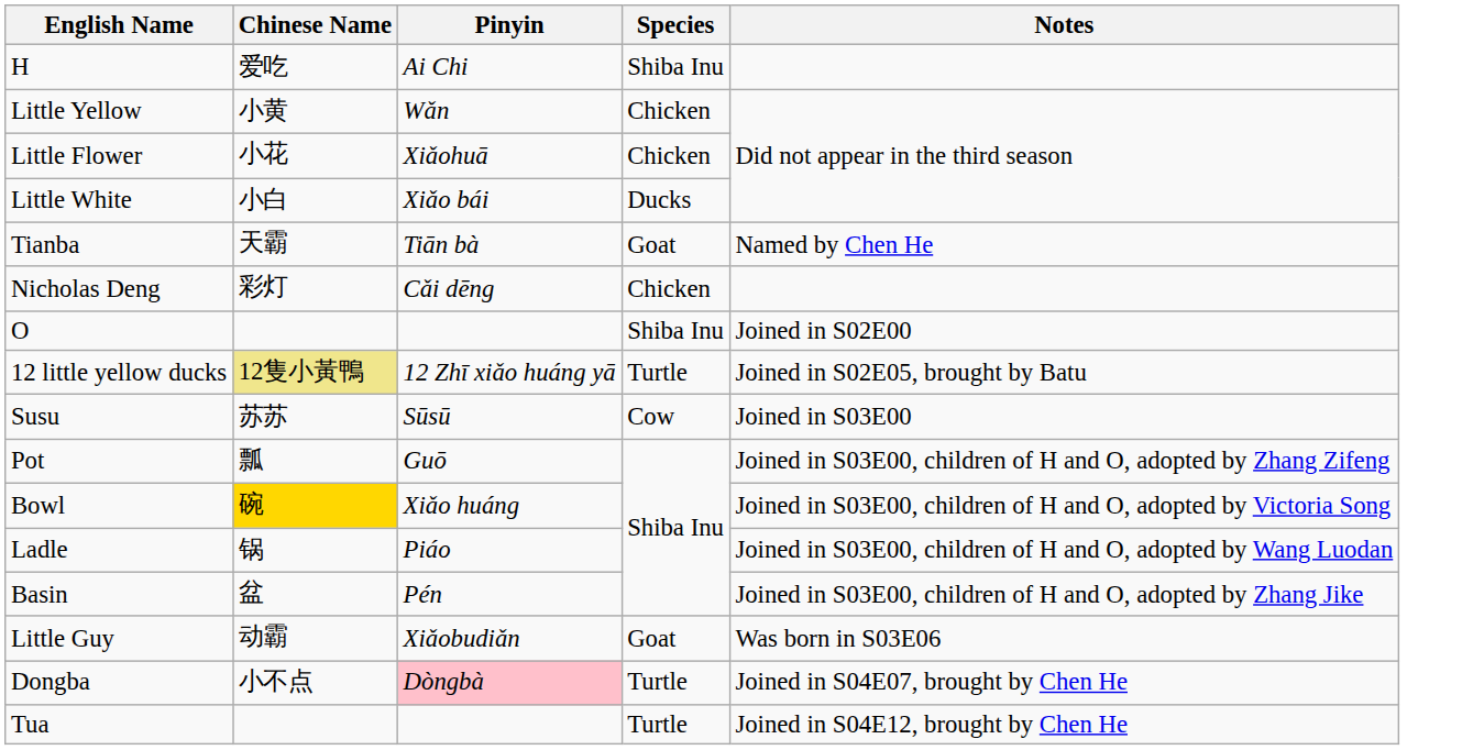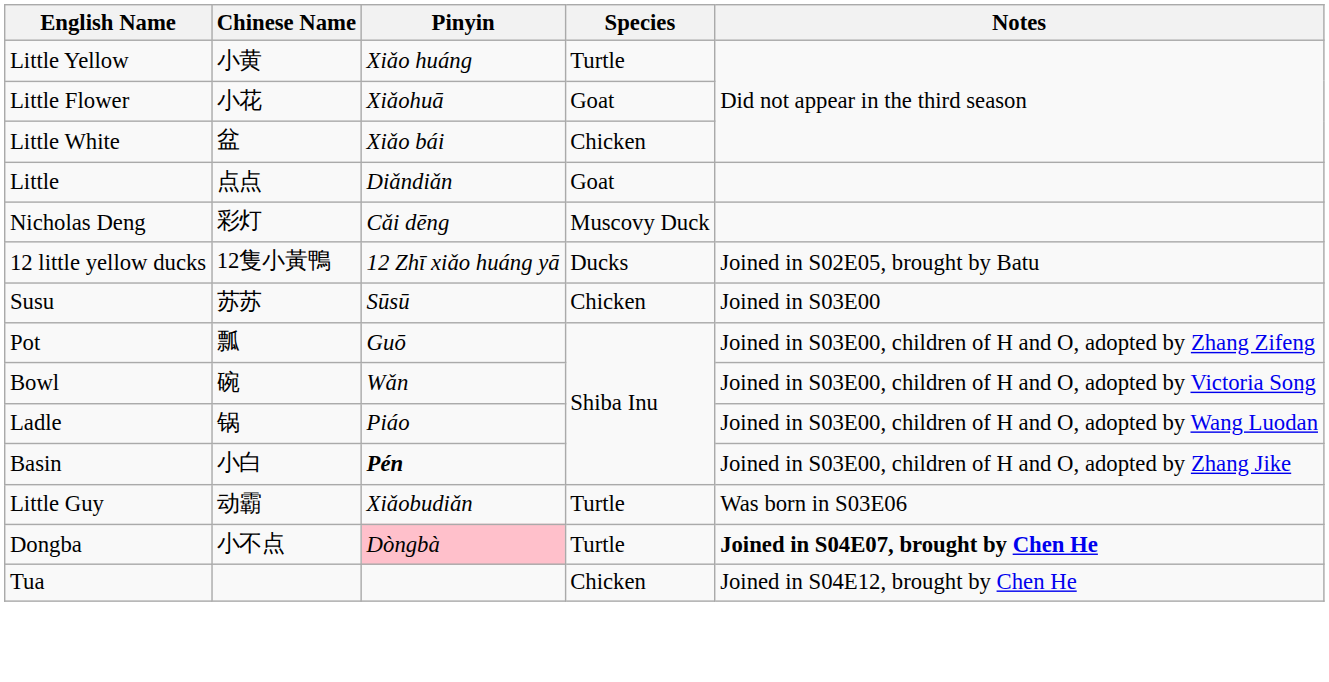 <table class="wikitable">
 <tr>
 <th>English Name</th>
 <th>Chinese Name</th>
 <th>Pinyin</th>
 <th>Species</th>
 <th>Notes</th>
 </tr>
 <tr>
-<td>H</td>
-<td>爱吃</td>
-<td><em>Ai Chi</em></td>
-<td>Shiba Inu</td>
-<td></td>
-</tr>
-<tr>
 <td>Little Yellow</td>
 <td>小黄</td>
-<td><em>Wǎn</em></td>
-<td>Chicken</td>
+<td><em>Xiǎo huáng</em></td>
+<td>Turtle</td>
 <td rowspan="3">Did not appear in the third season</td>
 </tr>
 <tr>
 <td>Little Flower</td>
 <td>小花</td>
 <td><em>Xiǎohuā</em></td>
+<td>Goat</td>
+</tr>
+<tr>
+<td>Little White</td>
+<td>盆</td>
+<td><em>Xiǎo bái</em></td>
 <td>Chicken</td>
 </tr>
 <tr>
-<td>Little White</td>
-<td>小白</td>
-<td><em>Xiǎo bái</em></td>
-<td>Ducks</td>
-</tr>
-<tr>
-<td>Tianba</td>
-<td>天霸</td>
-<td><em>Tiān bà</em></td>
+<td>Little</td>
+<td>点点</td>
+<td><em>Diǎndiǎn</em></td>
 <td>Goat</td>
-<td>Named by <a href='#'>Chen He</a></td>
+<td></td>
 </tr>
 <tr>
 <td>Nicholas Deng</td>
 <td>彩灯</td>
 <td><em>Cǎi dēng</em></td>
-<td>Chicken</td>
+<td>Muscovy Duck</td>
 <td></td>
 </tr>
 <tr>
-<td>O</td>
-<td></td>
-<td></td>
-<td>Shiba Inu</td>
-<td>Joined in S02E00</td>
-</tr>
-<tr>
 <td>12 little yellow ducks</td>
-<td style="background: khaki;">12隻小黃鴨</td>
+<td>12隻小黃鴨</td>
 <td><em>12 Zhī xiǎo huáng yā</em></td>
-<td>Turtle</td>
+<td>Ducks</td>
 <td>Joined in S02E05, brought by Batu</td>
 </tr>
 <tr>
 <td>Susu</td>
 <td>苏苏</td>
 <td><em>Sūsū</em></td>
-<td>Cow</td>
+<td>Chicken</td>
 <td>Joined in S03E00</td>
 </tr>
 <tr>
 <td>Pot</td>
 <td>瓢</td>
 <td><em>Guō</em></td>
 <td rowspan="4">Shiba Inu</td>
 <td>Joined in S03E00, children of H and O, adopted by <a href='#'>Zhang Zifeng</a></td>
 </tr>
 <tr>
 <td>Bowl</td>
-<td style="background: gold;">碗</td>
-<td><em>Xiǎo huáng</em></td>
+<td>碗</td>
+<td><em>Wǎn</em></td>
 <td>Joined in S03E00, children of H and O, adopted by <a href='#'>Victoria Song</a></td>
 </tr>
 <tr>
 <td>Ladle</td>
 <td>锅</td>
 <td><em>Piáo</em></td>
 <td>Joined in S03E00, children of H and O, adopted by <a href='#'>Wang Luodan</a></td>
 </tr>
 <tr>
 <td>Basin</td>
-<td>盆</td>
-<td><em>Pén</em></td>
+<td>小白</td>
+<td><strong><em>Pén</em></strong></td>
 <td>Joined in S03E00, children of H and O, adopted by <a href='#'>Zhang Jike</a></td>
 </tr>
 <tr>
 <td>Little Guy</td>
 <td>动霸</td>
 <td><em>Xiǎobudiǎn</em></td>
-<td>Goat</td>
+<td>Turtle</td>
 <td>Was born in S03E06</td>
 </tr>
 <tr>
 <td>Dongba</td>
 <td>小不点</td>
 <td style="background: pink;"><em>Dòngbà</em></td>
 <td>Turtle</td>
-<td>Joined in S04E07, brought by <a href='#'>Chen He</a></td>
+<td><strong>Joined in S04E07, brought by <a href='#'>Chen He</a></strong></td>
 </tr>
 <tr>
 <td>Tua</td>
 <td></td>
 <td></td>
-<td>Turtle</td>
+<td>Chicken</td>
 <td>Joined in S04E12, brought by <a href='#'>Chen He</a></td>
 </tr>
 </table>
